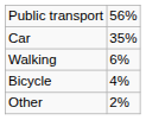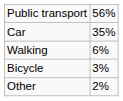 <table class="wikitable" style="white-space: nowrap;">
 <tr>
 <td>Public transport</td>
 <td>56%</td>
 </tr>
 <tr>
 <td>Car</td>
 <td>35%</td>
 </tr>
 <tr>
 <td>Walking</td>
 <td>6%</td>
 </tr>
 <tr>
 <td>Bicycle</td>
-<td>4%</td>
+<td>3%</td>
 </tr>
 <tr>
 <td>Other</td>
 <td>2%</td>
 </tr>
 </table>
